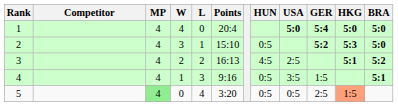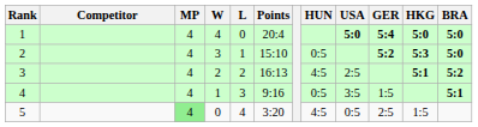 <table class="wikitable" style="text-align:center">
 <tr>
 <th>Rank</th>
 <th style="width:18em">Competitor</th>
 <th style="width:2.5em">MP</th>
 <th style="width:2.5em">W</th>
 <th style="width:2.5em">L</th>
 <th>Points</th>
 <th rowspan="6"> </th>
 <th style="width:2.5em">HUN</th>
 <th style="width:2.5em">USA</th>
 <th style="width:2.5em">GER</th>
 <th style="width:2.5em">HKG</th>
 <th style="width:2.5em">BRA</th>
 </tr>
 <tr style="background:#cfc;">
 <td>1</td>
 <td style="text-align:left"></td>
 <td>4</td>
 <td>4</td>
 <td>0</td>
 <td>20:4</td>
 <td></td>
 <td><strong>5:0</strong></td>
 <td><strong>5:4</strong></td>
 <td><strong>5:0</strong></td>
 <td><strong>5:0</strong></td>
 </tr>
 <tr style="background:#cfc;">
 <td>2</td>
 <td style="text-align:left"></td>
 <td>4</td>
 <td>3</td>
 <td>1</td>
 <td>15:10</td>
 <td>0:5</td>
 <td></td>
 <td><strong>5:2</strong></td>
 <td><strong>5:3</strong></td>
 <td><strong>5:0</strong></td>
 </tr>
 <tr style="background:#cfc;">
 <td>3</td>
 <td style="text-align:left"></td>
 <td>4</td>
 <td>2</td>
 <td>2</td>
 <td>16:13</td>
 <td>4:5</td>
 <td>2:5</td>
 <td></td>
 <td><strong>5:1</strong></td>
 <td><strong>5:2</strong></td>
 </tr>
 <tr style="background:#cfc;">
 <td>4</td>
 <td style="text-align:left"></td>
 <td>4</td>
 <td>1</td>
 <td>3</td>
 <td>9:16</td>
 <td>0:5</td>
 <td>3:5</td>
 <td>1:5</td>
 <td></td>
 <td><strong>5:1</strong></td>
 </tr>
 <tr>
 <td>5</td>
 <td style="text-align:left"></td>
 <td style="background: lightgreen;">4</td>
 <td>0</td>
 <td>4</td>
 <td>3:20</td>
-<td>0:5</td>
+<td>4:5</td>
 <td>0:5</td>
 <td>2:5</td>
-<td style="background: lightsalmon;">1:5</td>
+<td>1:5</td>
 <td></td>
 </tr>
 </table>
